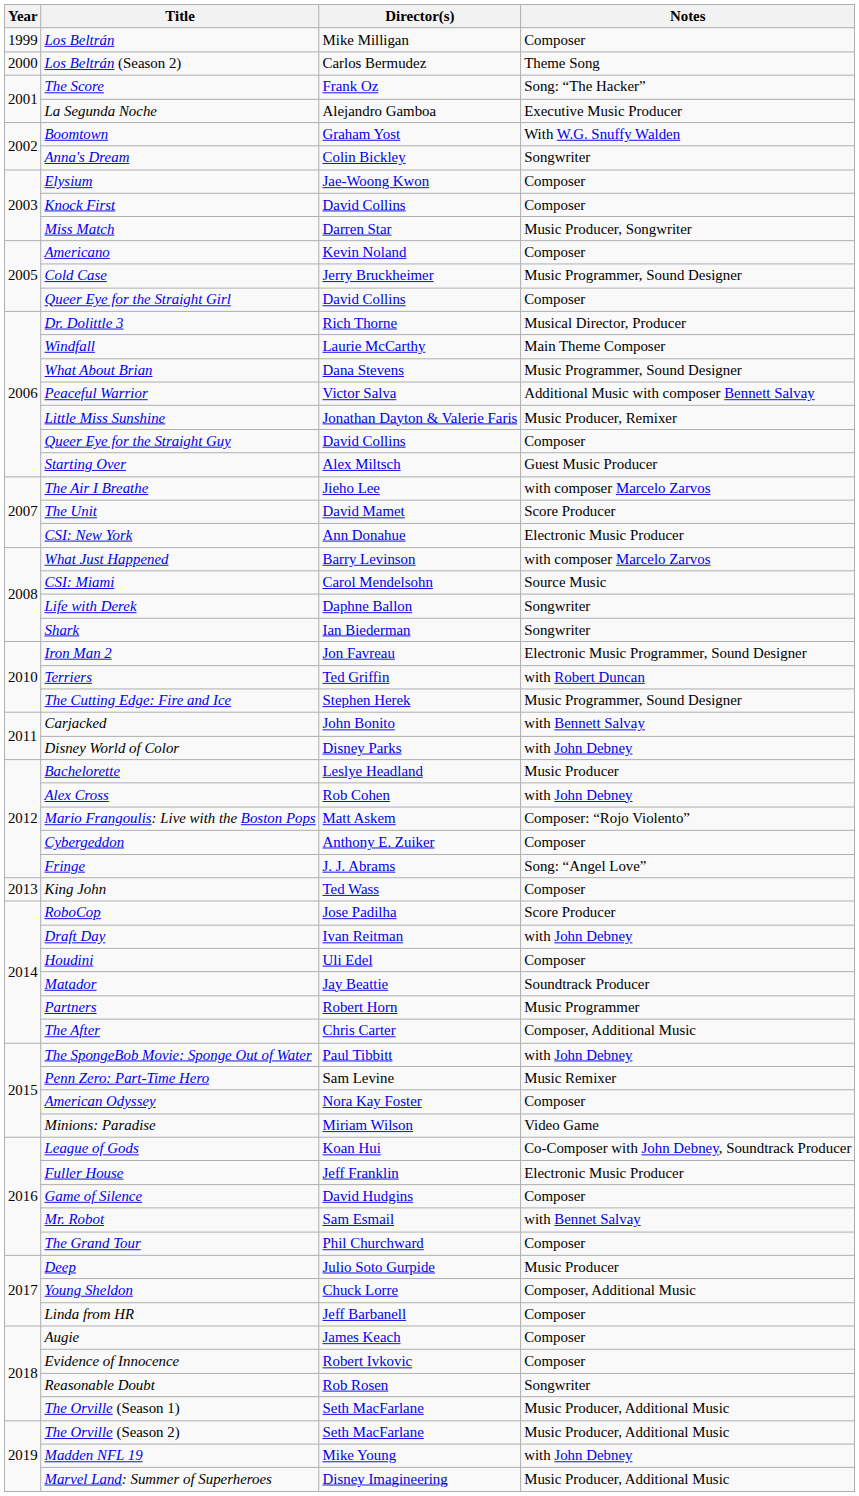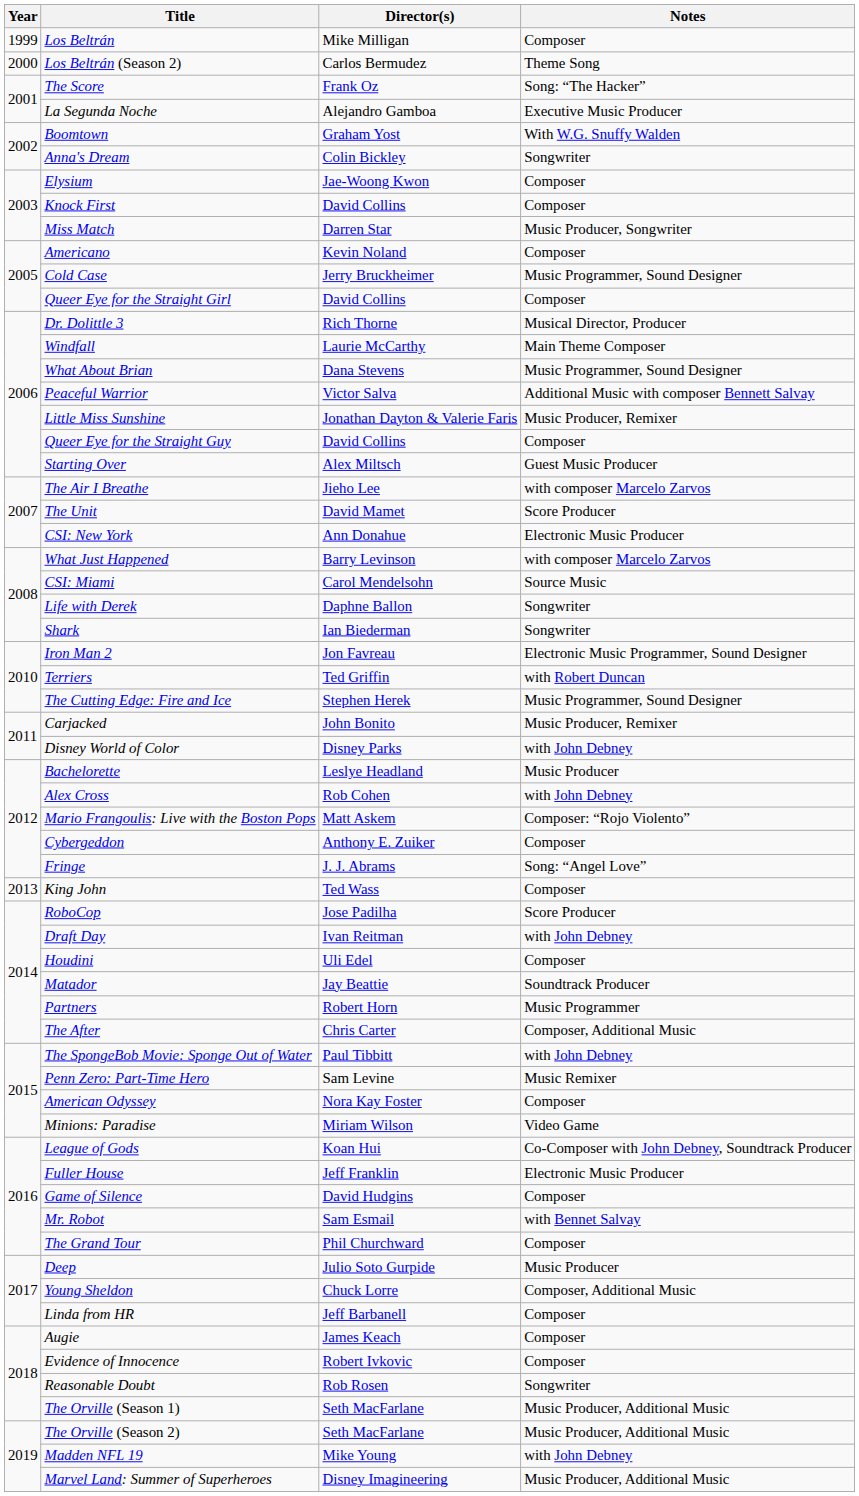 <table class="wikitable sortable">
 <tr>
 <th>Year</th>
 <th>Title</th>
 <th>Director(s)</th>
 <th>Notes</th>
 </tr>
 <tr>
 <td>1999</td>
 <td><em><a href='#'>Los Beltrán</a></em></td>
 <td>Mike Milligan</td>
 <td>Composer</td>
 </tr>
 <tr>
 <td>2000</td>
 <td><em><a href='#'>Los Beltrán</a></em> (Season 2)</td>
 <td>Carlos Bermudez</td>
 <td>Theme Song</td>
 </tr>
 <tr>
 <td rowspan="2">2001</td>
 <td><em><a href='#'>The Score</a></em></td>
 <td><a href='#'>Frank Oz</a></td>
 <td>Song: “The Hacker”</td>
 </tr>
 <tr>
 <td><em>La Segunda Noche</em></td>
 <td>Alejandro Gamboa</td>
 <td>Executive Music Producer</td>
 </tr>
 <tr>
 <td rowspan="2">2002</td>
 <td><em><a href='#'>Boomtown</a></em></td>
 <td><a href='#'>Graham Yost</a></td>
 <td>With <a href='#'>W.G. Snuffy Walden</a></td>
 </tr>
 <tr>
 <td><em><a href='#'>Anna's Dream</a></em></td>
 <td><a href='#'>Colin Bickley</a></td>
 <td>Songwriter</td>
 </tr>
 <tr>
 <td rowspan="3">2003</td>
 <td><em><a href='#'>Elysium</a></em></td>
 <td><a href='#'>Jae-Woong Kwon</a></td>
 <td>Composer</td>
 </tr>
 <tr>
 <td><em><a href='#'>Knock First</a></em></td>
 <td><a href='#'>David Collins</a></td>
 <td>Composer</td>
 </tr>
 <tr>
 <td><em><a href='#'>Miss Match</a></em></td>
 <td><a href='#'>Darren Star</a></td>
 <td>Music Producer, Songwriter</td>
 </tr>
 <tr>
 <td rowspan="3">2005</td>
 <td><em><a href='#'>Americano</a></em></td>
 <td><a href='#'>Kevin Noland</a></td>
 <td>Composer</td>
 </tr>
 <tr>
 <td><em><a href='#'>Cold Case</a></em></td>
 <td><a href='#'>Jerry Bruckheimer</a></td>
 <td>Music Programmer, Sound Designer</td>
 </tr>
 <tr>
 <td><em><a href='#'>Queer Eye for the Straight Girl</a></em></td>
 <td><a href='#'>David Collins</a></td>
 <td>Composer</td>
 </tr>
 <tr>
 <td rowspan="7">2006</td>
 <td><em><a href='#'>Dr. Dolittle 3</a></em></td>
 <td><a href='#'>Rich Thorne</a></td>
 <td>Musical Director, Producer</td>
 </tr>
 <tr>
 <td><em><a href='#'>Windfall</a></em></td>
 <td><a href='#'>Laurie McCarthy</a></td>
 <td>Main Theme Composer</td>
 </tr>
 <tr>
 <td><em><a href='#'>What About Brian</a></em></td>
 <td><a href='#'>Dana Stevens</a></td>
 <td>Music Programmer, Sound Designer</td>
 </tr>
 <tr>
 <td><em><a href='#'>Peaceful Warrior</a></em></td>
 <td><a href='#'>Victor Salva</a></td>
 <td>Additional Music with composer <a href='#'>Bennett Salvay</a></td>
 </tr>
 <tr>
 <td><em><a href='#'>Little Miss Sunshine</a></em></td>
 <td><a href='#'>Jonathan Dayton & Valerie Faris</a></td>
 <td>Music Producer, Remixer</td>
 </tr>
 <tr>
 <td><em><a href='#'>Queer Eye for the Straight Guy</a></em></td>
 <td><a href='#'>David Collins</a></td>
 <td>Composer</td>
 </tr>
 <tr>
 <td><em><a href='#'>Starting Over</a></em></td>
 <td><a href='#'>Alex Miltsch</a></td>
 <td>Guest Music Producer</td>
 </tr>
 <tr>
 <td rowspan="3">2007</td>
 <td><em><a href='#'>The Air I Breathe</a></em></td>
 <td><a href='#'>Jieho Lee</a></td>
 <td>with composer <a href='#'>Marcelo Zarvos</a></td>
 </tr>
 <tr>
 <td><em><a href='#'>The Unit</a></em></td>
 <td><a href='#'>David Mamet</a></td>
 <td>Score Producer</td>
 </tr>
 <tr>
 <td><em><a href='#'>CSI: New York</a></em></td>
 <td><a href='#'>Ann Donahue</a></td>
 <td>Electronic Music Producer</td>
 </tr>
 <tr>
 <td rowspan="4">2008</td>
 <td><em><a href='#'>What Just Happened</a></em></td>
 <td><a href='#'>Barry Levinson</a></td>
 <td>with composer <a href='#'>Marcelo Zarvos</a></td>
 </tr>
 <tr>
 <td><em><a href='#'>CSI: Miami</a></em></td>
 <td><a href='#'>Carol Mendelsohn</a></td>
 <td>Source Music</td>
 </tr>
 <tr>
 <td><em><a href='#'>Life with Derek</a></em></td>
 <td><a href='#'>Daphne Ballon</a></td>
 <td>Songwriter</td>
 </tr>
 <tr>
 <td><em><a href='#'>Shark</a></em></td>
 <td><a href='#'>Ian Biederman</a></td>
 <td>Songwriter</td>
 </tr>
 <tr>
 <td rowspan="3">2010</td>
 <td><em><a href='#'>Iron Man 2</a></em></td>
 <td><a href='#'>Jon Favreau</a></td>
 <td>Electronic Music Programmer, Sound Designer</td>
 </tr>
 <tr>
 <td><em><a href='#'>Terriers</a></em></td>
 <td><a href='#'>Ted Griffin</a></td>
 <td>with <a href='#'>Robert Duncan</a></td>
 </tr>
 <tr>
 <td><em><a href='#'>The Cutting Edge: Fire and Ice</a></em></td>
 <td><a href='#'>Stephen Herek</a></td>
 <td>Music Programmer, Sound Designer</td>
 </tr>
 <tr>
 <td rowspan="2">2011</td>
 <td><em>Carjacked</em></td>
 <td><a href='#'>John Bonito</a></td>
-<td>with <a href='#'>Bennett Salvay</a></td>
+<td>Music Producer, Remixer</td>
 </tr>
 <tr>
 <td><em>Disney World of Color</em></td>
 <td><a href='#'>Disney Parks</a></td>
 <td>with <a href='#'>John Debney</a></td>
 </tr>
 <tr>
 <td rowspan="5">2012</td>
 <td><em><a href='#'>Bachelorette</a></em></td>
 <td><a href='#'>Leslye Headland</a></td>
 <td>Music Producer</td>
 </tr>
 <tr>
 <td><em><a href='#'>Alex Cross</a></em></td>
 <td><a href='#'>Rob Cohen</a></td>
 <td>with <a href='#'>John Debney</a></td>
 </tr>
 <tr>
 <td><em><a href='#'>Mario Frangoulis</a>: Live with the <a href='#'>Boston Pops</a></em></td>
 <td><a href='#'>Matt Askem</a></td>
 <td>Composer: “Rojo Violento”</td>
 </tr>
 <tr>
 <td><em><a href='#'>Cybergeddon</a></em></td>
 <td><a href='#'>Anthony E. Zuiker</a></td>
 <td>Composer</td>
 </tr>
 <tr>
 <td><em><a href='#'>Fringe</a></em></td>
 <td><a href='#'>J. J. Abrams</a></td>
 <td>Song: “Angel Love”</td>
 </tr>
 <tr>
 <td>2013</td>
 <td><em>King John</em></td>
 <td><a href='#'>Ted Wass</a></td>
 <td>Composer</td>
 </tr>
 <tr>
 <td rowspan="6">2014</td>
 <td><em><a href='#'>RoboCop</a></em></td>
 <td><a href='#'>Jose Padilha</a></td>
 <td>Score Producer</td>
 </tr>
 <tr>
 <td><em><a href='#'>Draft Day</a></em></td>
 <td><a href='#'>Ivan Reitman</a></td>
 <td>with <a href='#'>John Debney</a></td>
 </tr>
 <tr>
 <td><em><a href='#'>Houdini</a></em></td>
 <td><a href='#'>Uli Edel</a></td>
 <td>Composer</td>
 </tr>
 <tr>
 <td><em><a href='#'>Matador</a></em></td>
 <td><a href='#'>Jay Beattie</a></td>
 <td>Soundtrack Producer</td>
 </tr>
 <tr>
 <td><em><a href='#'>Partners</a></em></td>
 <td><a href='#'>Robert Horn</a></td>
 <td>Music Programmer</td>
 </tr>
 <tr>
 <td><em><a href='#'>The After</a></em></td>
 <td><a href='#'>Chris Carter</a></td>
 <td>Composer, Additional Music</td>
 </tr>
 <tr>
 <td rowspan="4">2015</td>
 <td><em><a href='#'>The SpongeBob Movie: Sponge Out of Water</a></em></td>
 <td><a href='#'>Paul Tibbitt</a></td>
 <td>with <a href='#'>John Debney</a></td>
 </tr>
 <tr>
 <td><em><a href='#'>Penn Zero: Part-Time Hero</a></em></td>
 <td>Sam Levine</td>
 <td>Music Remixer</td>
 </tr>
 <tr>
 <td><em><a href='#'>American Odyssey</a></em></td>
 <td><a href='#'>Nora Kay Foster</a></td>
 <td>Composer</td>
 </tr>
 <tr>
 <td><em>Minions: Paradise</em></td>
 <td><a href='#'>Miriam Wilson</a></td>
 <td>Video Game</td>
 </tr>
 <tr>
 <td rowspan="5">2016</td>
 <td><em><a href='#'>League of Gods</a></em></td>
 <td><a href='#'>Koan Hui</a></td>
 <td>Co-Composer with <a href='#'>John Debney</a>, Soundtrack Producer</td>
 </tr>
 <tr>
 <td><em><a href='#'>Fuller House</a></em></td>
 <td><a href='#'>Jeff Franklin</a></td>
 <td>Electronic Music Producer</td>
 </tr>
 <tr>
 <td><em><a href='#'>Game of Silence</a></em></td>
 <td><a href='#'>David Hudgins</a></td>
 <td>Composer</td>
 </tr>
 <tr>
 <td><em><a href='#'>Mr. Robot</a></em></td>
 <td><a href='#'>Sam Esmail</a></td>
 <td>with <a href='#'>Bennet Salvay</a></td>
 </tr>
 <tr>
 <td><em><a href='#'>The Grand Tour</a></em></td>
 <td><a href='#'>Phil Churchward</a></td>
 <td>Composer</td>
 </tr>
 <tr>
 <td rowspan="3">2017</td>
 <td><em><a href='#'>Deep</a></em></td>
 <td><a href='#'>Julio Soto Gurpide</a></td>
 <td>Music Producer</td>
 </tr>
 <tr>
 <td><em><a href='#'>Young Sheldon</a></em></td>
 <td><a href='#'>Chuck Lorre</a></td>
 <td>Composer, Additional Music</td>
 </tr>
 <tr>
 <td><em>Linda from HR</em></td>
 <td><a href='#'>Jeff Barbanell</a></td>
 <td>Composer</td>
 </tr>
 <tr>
 <td rowspan="4">2018</td>
 <td><em>Augie</em></td>
 <td><a href='#'>James Keach</a></td>
 <td>Composer</td>
 </tr>
 <tr>
 <td><em>Evidence of Innocence</em></td>
 <td><a href='#'>Robert Ivkovic</a></td>
 <td>Composer</td>
 </tr>
 <tr>
 <td><em>Reasonable Doubt</em></td>
 <td><a href='#'>Rob Rosen</a></td>
 <td>Songwriter</td>
 </tr>
 <tr>
 <td><em><a href='#'>The Orville</a></em> (Season 1)</td>
 <td><a href='#'>Seth MacFarlane</a></td>
 <td>Music Producer, Additional Music</td>
 </tr>
 <tr>
 <td rowspan="3">2019</td>
 <td><em><a href='#'>The Orville</a></em> (Season 2)</td>
 <td><a href='#'>Seth MacFarlane</a></td>
 <td>Music Producer, Additional Music</td>
 </tr>
 <tr>
 <td><em><a href='#'>Madden NFL 19</a></em></td>
 <td><a href='#'>Mike Young</a></td>
 <td>with <a href='#'>John Debney</a></td>
 </tr>
 <tr>
 <td><em><a href='#'>Marvel Land</a>: Summer of Superheroes</em></td>
 <td><a href='#'>Disney Imagineering</a></td>
 <td>Music Producer, Additional Music</td>
 </tr>
 </table>
